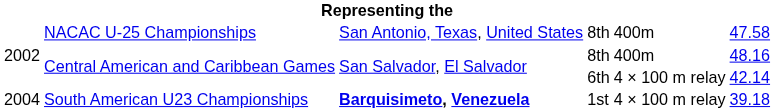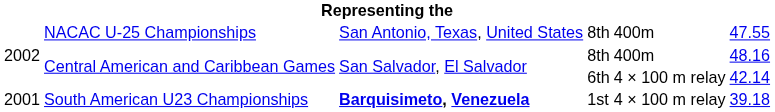 <table>
 <tr>
 <th colspan="6">Representing the </th>
 </tr>
 <tr>
 <td rowspan=3>2002</td>
 <td><a href='#'>NACAC U-25 Championships</a></td>
 <td><a href='#'>San Antonio, Texas</a>, <a href='#'>United States</a></td>
 <td>8th</td>
 <td>400m</td>
-<td><a href='#'>47.58</a></td>
+<td><a href='#'>47.55</a></td>
 </tr>
 <tr>
 <td rowspan=2><a href='#'>Central American and Caribbean Games</a></td>
 <td rowspan=2><a href='#'>San Salvador</a>, <a href='#'>El Salvador</a></td>
 <td>8th</td>
 <td>400m</td>
 <td><a href='#'>48.16</a></td>
 </tr>
 <tr>
 <td>6th</td>
 <td>4 × 100 m relay</td>
 <td><a href='#'>42.14</a></td>
 </tr>
 <tr>
-<td>2004</td>
+<td>2001</td>
 <td><a href='#'>South American U23 Championships</a></td>
 <td><strong><a href='#'>Barquisimeto</a>, <a href='#'>Venezuela</a></strong></td>
 <td>1st </td>
 <td>4 × 100 m relay</td>
 <td><a href='#'>39.18</a></td>
 </tr>
 </table>
